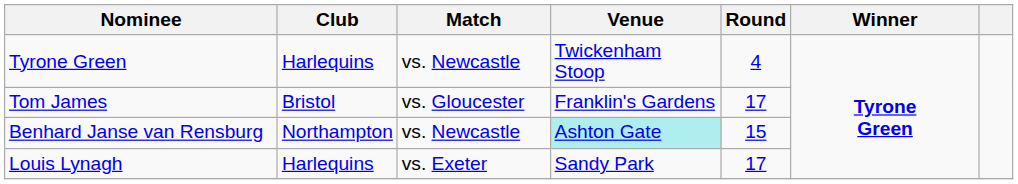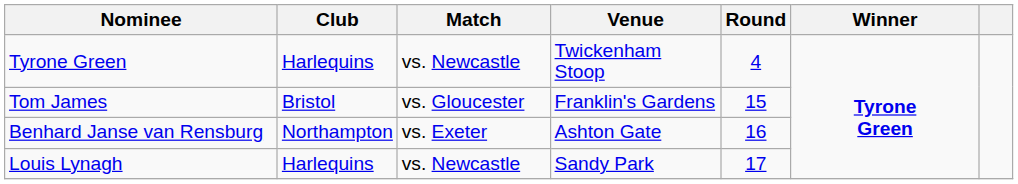 <table class="wikitable">
 <tr>
 <th width=220>Nominee</th>
 <th width=90>Club</th>
 <th width=120>Match</th>
 <th width=135>Venue</th>
 <th width=40>Round</th>
 <th width=150>Winner</th>
 <th width=20></th>
 </tr>
 <tr>
 <td> <a href='#'>Tyrone Green</a></td>
 <td><a href='#'>Harlequins</a></td>
 <td>vs. <a href='#'>Newcastle</a></td>
 <td><a href='#'>Twickenham Stoop</a></td>
 <td align=center><a href='#'>4</a></td>
 <td rowspan=4 align=center><br><strong><a href='#'>Tyrone<br>Green</a></strong></td>
 <td rowspan=4 align=center></td>
 </tr>
 <tr>
 <td> <a href='#'>Tom James</a></td>
 <td><a href='#'>Bristol</a></td>
 <td>vs. <a href='#'>Gloucester</a></td>
 <td><a href='#'>Franklin's Gardens</a></td>
-<td align=center><a href='#'>17</a></td>
+<td align=center><a href='#'>15</a></td>
 </tr>
 <tr>
 <td> <a href='#'>Benhard Janse van Rensburg</a></td>
 <td><a href='#'>Northampton</a></td>
-<td>vs. <a href='#'>Newcastle</a></td>
-<td style="background: paleturquoise;"><a href='#'>Ashton Gate</a></td>
-<td align=center><a href='#'>15</a></td>
+<td>vs. <a href='#'>Exeter</a></td>
+<td><a href='#'>Ashton Gate</a></td>
+<td align=center><a href='#'>16</a></td>
 </tr>
 <tr>
 <td> <a href='#'>Louis Lynagh</a></td>
 <td><a href='#'>Harlequins</a></td>
-<td>vs. <a href='#'>Exeter</a></td>
+<td>vs. <a href='#'>Newcastle</a></td>
 <td><a href='#'>Sandy Park</a></td>
 <td align=center><a href='#'>17</a></td>
 </tr>
 <tr>
 </tr>
 </table>
